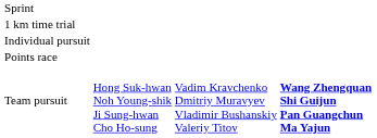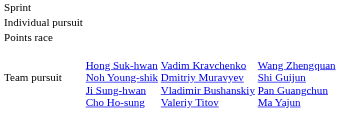 <table>
 <tr>
 <td>Sprint<br></td>
-<td></td>
-<td></td>
-<td></td>
-</tr>
-<tr>
-<td>1 km time trial<br></td>
 <td></td>
 <td></td>
 <td></td>
 </tr>
 <tr>
 <td>Individual pursuit<br></td>
 <td></td>
 <td></td>
 <td></td>
 </tr>
 <tr>
 <td>Points race<br></td>
 <td></td>
 <td></td>
 <td></td>
 </tr>
 <tr>
 <td>Team pursuit<br></td>
 <td><br><a href='#'>Hong Suk-hwan</a><br><a href='#'>Noh Young-shik</a><br><a href='#'>Ji Sung-hwan</a><br><a href='#'>Cho Ho-sung</a></td>
 <td><br><a href='#'>Vadim Kravchenko</a><br><a href='#'>Dmitriy Muravyev</a><br><a href='#'>Vladimir Bushanskiy</a><br><a href='#'>Valeriy Titov</a></td>
-<td><strong><br><a href='#'>Wang Zhengquan</a><br><a href='#'>Shi Guijun</a><br><a href='#'>Pan Guangchun</a><br><a href='#'>Ma Yajun</a></strong></td>
+<td><br><a href='#'>Wang Zhengquan</a><br><a href='#'>Shi Guijun</a><br><a href='#'>Pan Guangchun</a><br><a href='#'>Ma Yajun</a></td>
 </tr>
 </table>
